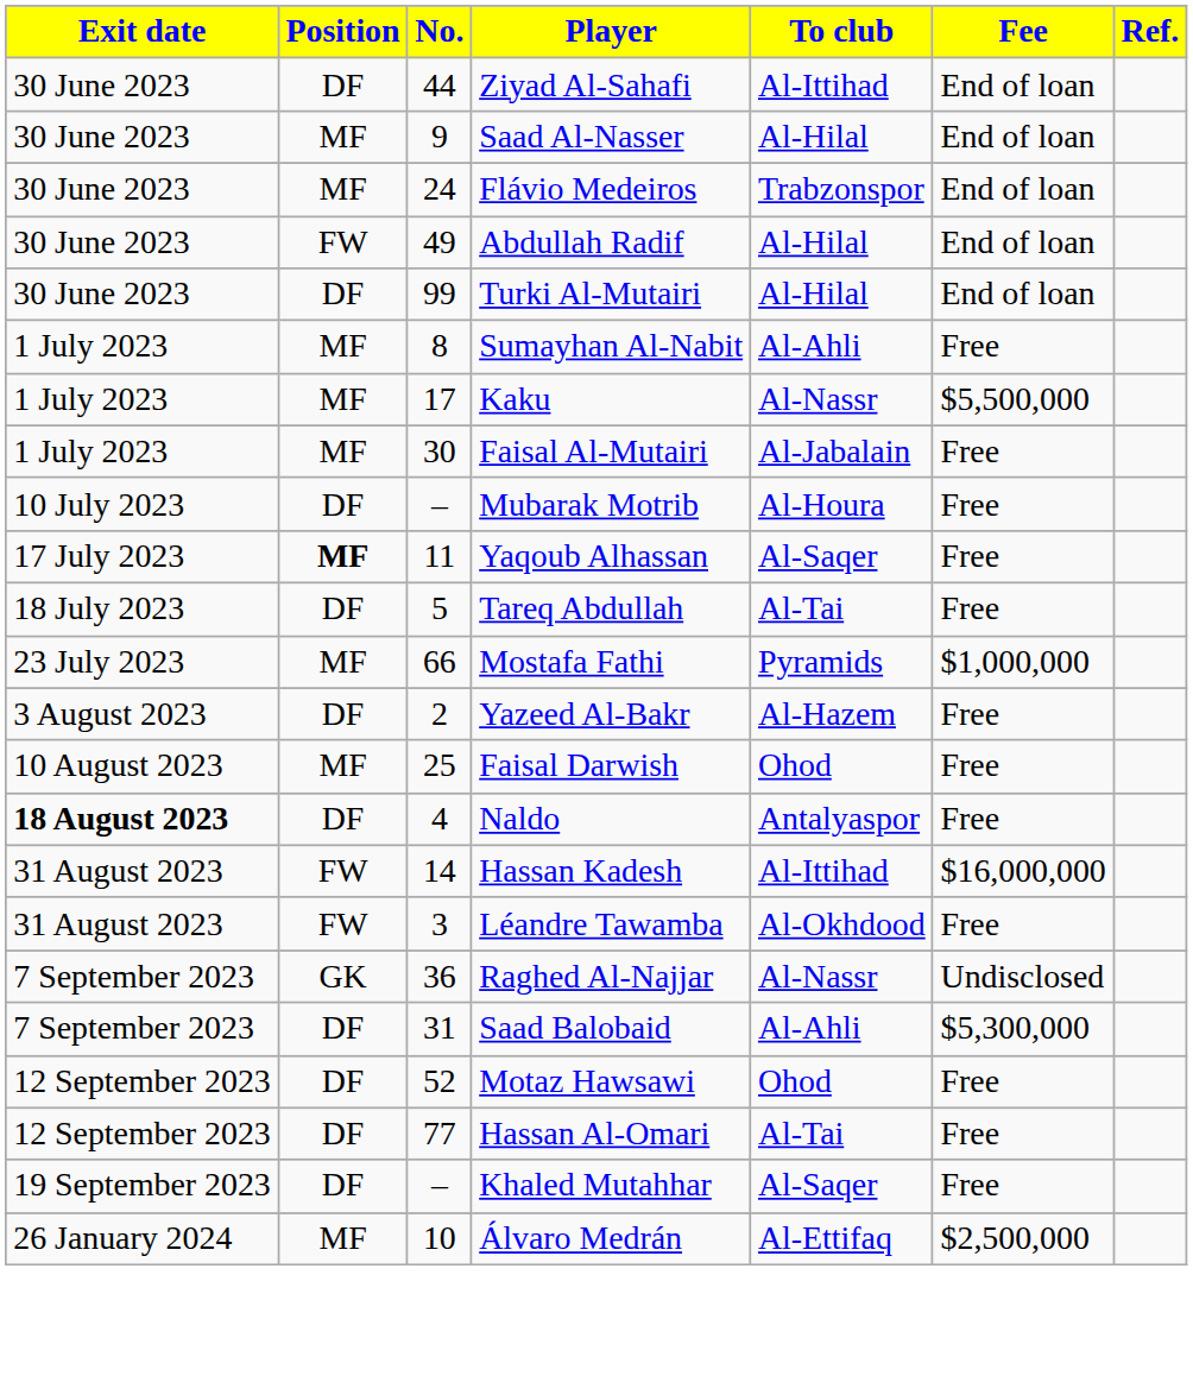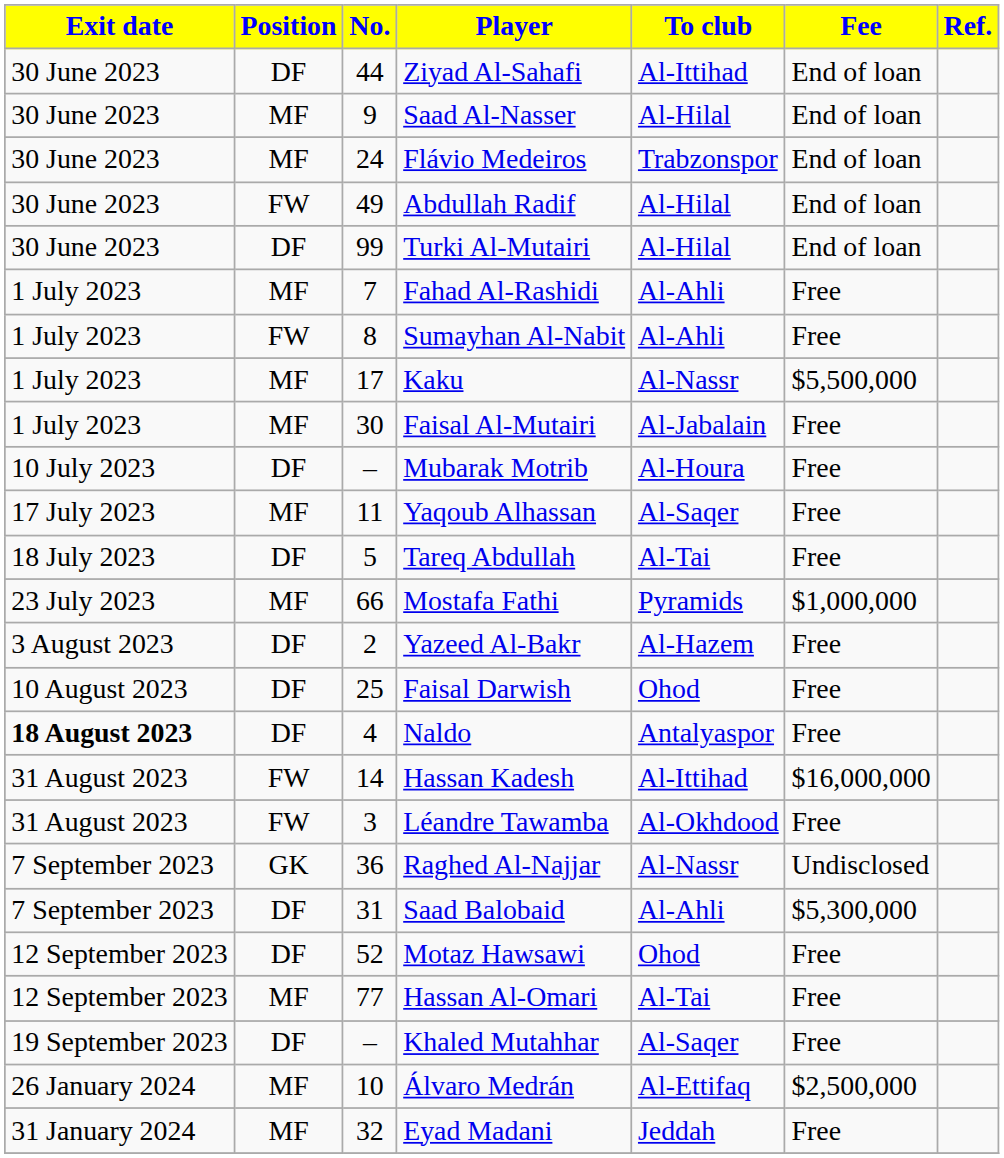 <table class="wikitable sortable">
 <tr>
 <th style="background:yellow; color:blue;"><strong>Exit date</strong></th>
 <th style="background:yellow; color:blue;"><strong>Position</strong></th>
 <th style="background:yellow; color:blue;"><strong>No.</strong></th>
 <th style="background:yellow; color:blue;"><strong>Player</strong></th>
 <th style="background:yellow; color:blue;"><strong>To club</strong></th>
 <th style="background:yellow; color:blue;"><strong>Fee</strong></th>
 <th style="background:yellow; color:blue;"><strong>Ref.</strong></th>
 </tr>
 <tr>
 <td>30 June 2023</td>
 <td style="text-align:center;">DF</td>
 <td style="text-align:center;">44</td>
 <td style="text-align:left;"> <a href='#'>Ziyad Al-Sahafi</a></td>
 <td style="text-align:left;"> <a href='#'>Al-Ittihad</a></td>
 <td>End of loan</td>
 <td></td>
 </tr>
 <tr>
 <td>30 June 2023</td>
 <td style="text-align:center;">MF</td>
 <td style="text-align:center;">9</td>
 <td style="text-align:left;"> <a href='#'>Saad Al-Nasser</a></td>
 <td style="text-align:left;"> <a href='#'>Al-Hilal</a></td>
 <td>End of loan</td>
 <td></td>
 </tr>
 <tr>
 <td>30 June 2023</td>
 <td style="text-align:center;">MF</td>
 <td style="text-align:center;">24</td>
 <td style="text-align:left;"> <a href='#'>Flávio Medeiros</a></td>
 <td style="text-align:left;"> <a href='#'>Trabzonspor</a></td>
 <td>End of loan</td>
 <td></td>
 </tr>
 <tr>
 <td>30 June 2023</td>
 <td style="text-align:center;">FW</td>
 <td style="text-align:center;">49</td>
 <td style="text-align:left;"> <a href='#'>Abdullah Radif</a></td>
 <td style="text-align:left;"> <a href='#'>Al-Hilal</a></td>
 <td>End of loan</td>
 <td></td>
 </tr>
 <tr>
 <td>30 June 2023</td>
 <td style="text-align:center;">DF</td>
 <td style="text-align:center;">99</td>
 <td style="text-align:left;"> <a href='#'>Turki Al-Mutairi</a></td>
 <td style="text-align:left;"> <a href='#'>Al-Hilal</a></td>
 <td>End of loan</td>
 <td></td>
 </tr>
 <tr>
 <td>1 July 2023</td>
 <td style="text-align:center;">MF</td>
+<td style="text-align:center;">7</td>
+<td style="text-align:left;"> <a href='#'>Fahad Al-Rashidi</a></td>
+<td style="text-align:left;"> <a href='#'>Al-Ahli</a></td>
+<td>Free</td>
+<td></td>
+</tr>
+<tr>
+<td>1 July 2023</td>
+<td style="text-align:center;">FW</td>
 <td style="text-align:center;">8</td>
 <td style="text-align:left;"> <a href='#'>Sumayhan Al-Nabit</a></td>
 <td style="text-align:left;"> <a href='#'>Al-Ahli</a></td>
 <td>Free</td>
 <td></td>
 </tr>
 <tr>
 <td>1 July 2023</td>
 <td style="text-align:center;">MF</td>
 <td style="text-align:center;">17</td>
 <td style="text-align:left;"> <a href='#'>Kaku</a></td>
 <td style="text-align:left;"> <a href='#'>Al-Nassr</a></td>
 <td>$5,500,000</td>
 <td></td>
 </tr>
 <tr>
 <td>1 July 2023</td>
 <td style="text-align:center;">MF</td>
 <td style="text-align:center;">30</td>
 <td style="text-align:left;"> <a href='#'>Faisal Al-Mutairi</a></td>
 <td style="text-align:left;"> <a href='#'>Al-Jabalain</a></td>
 <td>Free</td>
 <td></td>
 </tr>
 <tr>
 <td>10 July 2023</td>
 <td style="text-align:center;">DF</td>
 <td style="text-align:center;">–</td>
 <td style="text-align:left;"> <a href='#'>Mubarak Motrib</a></td>
 <td style="text-align:left;"> <a href='#'>Al-Houra</a></td>
 <td>Free</td>
 <td></td>
 </tr>
 <tr>
 <td>17 July 2023</td>
-<td style="text-align:center;"><strong>MF</strong></td>
+<td style="text-align:center;">MF</td>
 <td style="text-align:center;">11</td>
 <td style="text-align:left;"> <a href='#'>Yaqoub Alhassan</a></td>
 <td style="text-align:left;"> <a href='#'>Al-Saqer</a></td>
 <td>Free</td>
 <td></td>
 </tr>
 <tr>
 <td>18 July 2023</td>
 <td style="text-align:center;">DF</td>
 <td style="text-align:center;">5</td>
 <td style="text-align:left;"> <a href='#'>Tareq Abdullah</a></td>
 <td style="text-align:left;"> <a href='#'>Al-Tai</a></td>
 <td>Free</td>
 <td></td>
 </tr>
 <tr>
 <td>23 July 2023</td>
 <td style="text-align:center;">MF</td>
 <td style="text-align:center;">66</td>
 <td style="text-align:left;"> <a href='#'>Mostafa Fathi</a></td>
 <td style="text-align:left;"> <a href='#'>Pyramids</a></td>
 <td>$1,000,000</td>
 <td></td>
 </tr>
 <tr>
 <td>3 August 2023</td>
 <td style="text-align:center;">DF</td>
 <td style="text-align:center;">2</td>
 <td style="text-align:left;"> <a href='#'>Yazeed Al-Bakr</a></td>
 <td style="text-align:left;"> <a href='#'>Al-Hazem</a></td>
 <td>Free</td>
 <td></td>
 </tr>
 <tr>
 <td>10 August 2023</td>
-<td style="text-align:center;">MF</td>
+<td style="text-align:center;">DF</td>
 <td style="text-align:center;">25</td>
 <td style="text-align:left;"> <a href='#'>Faisal Darwish</a></td>
 <td style="text-align:left;"> <a href='#'>Ohod</a></td>
 <td>Free</td>
 <td></td>
 </tr>
 <tr>
 <td><strong>18 August 2023</strong></td>
 <td style="text-align:center;">DF</td>
 <td style="text-align:center;">4</td>
 <td style="text-align:left;"> <a href='#'>Naldo</a></td>
 <td style="text-align:left;"> <a href='#'>Antalyaspor</a></td>
 <td>Free</td>
 <td></td>
 </tr>
 <tr>
 <td>31 August 2023</td>
 <td style="text-align:center;">FW</td>
 <td style="text-align:center;">14</td>
 <td style="text-align:left;"> <a href='#'>Hassan Kadesh</a></td>
 <td style="text-align:left;"> <a href='#'>Al-Ittihad</a></td>
 <td>$16,000,000</td>
 <td></td>
 </tr>
 <tr>
 <td>31 August 2023</td>
 <td style="text-align:center;">FW</td>
 <td style="text-align:center;">3</td>
 <td style="text-align:left;"> <a href='#'>Léandre Tawamba</a></td>
 <td style="text-align:left;"> <a href='#'>Al-Okhdood</a></td>
 <td>Free</td>
 <td></td>
 </tr>
 <tr>
 <td>7 September 2023</td>
 <td style="text-align:center;">GK</td>
 <td style="text-align:center;">36</td>
 <td style="text-align:left;"> <a href='#'>Raghed Al-Najjar</a></td>
 <td style="text-align:left;"> <a href='#'>Al-Nassr</a></td>
 <td>Undisclosed</td>
 <td></td>
 </tr>
 <tr>
 <td>7 September 2023</td>
 <td style="text-align:center;">DF</td>
 <td style="text-align:center;">31</td>
 <td style="text-align:left;"> <a href='#'>Saad Balobaid</a></td>
 <td style="text-align:left;"> <a href='#'>Al-Ahli</a></td>
 <td>$5,300,000</td>
 <td></td>
 </tr>
 <tr>
 <td>12 September 2023</td>
 <td style="text-align:center;">DF</td>
 <td style="text-align:center;">52</td>
 <td style="text-align:left;"> <a href='#'>Motaz Hawsawi</a></td>
 <td style="text-align:left;"> <a href='#'>Ohod</a></td>
 <td>Free</td>
 <td></td>
 </tr>
 <tr>
 <td>12 September 2023</td>
-<td style="text-align:center;">DF</td>
+<td style="text-align:center;">MF</td>
 <td style="text-align:center;">77</td>
 <td style="text-align:left;"> <a href='#'>Hassan Al-Omari</a></td>
 <td style="text-align:left;"> <a href='#'>Al-Tai</a></td>
 <td>Free</td>
 <td></td>
 </tr>
 <tr>
 <td>19 September 2023</td>
 <td style="text-align:center;">DF</td>
 <td style="text-align:center;">–</td>
 <td style="text-align:left;"> <a href='#'>Khaled Mutahhar</a></td>
 <td style="text-align:left;"> <a href='#'>Al-Saqer</a></td>
 <td>Free</td>
 <td></td>
 </tr>
 <tr>
 <td>26 January 2024</td>
 <td style="text-align:center;">MF</td>
 <td style="text-align:center;">10</td>
 <td style="text-align:left;"> <a href='#'>Álvaro Medrán</a></td>
 <td style="text-align:left;"> <a href='#'>Al-Ettifaq</a></td>
 <td>$2,500,000</td>
 <td></td>
 </tr>
 <tr>
+<td>31 January 2024</td>
+<td style="text-align:center;">MF</td>
+<td style="text-align:center;">32</td>
+<td style="text-align:left;"> <a href='#'>Eyad Madani</a></td>
+<td style="text-align:left;"> <a href='#'>Jeddah</a></td>
+<td>Free</td>
+<td></td>
+</tr>
+<tr>
 </tr>
 </table>
